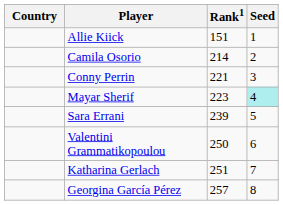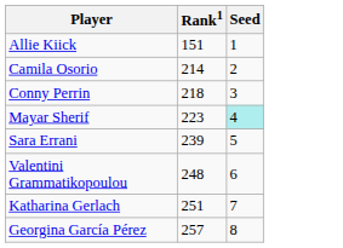 <table class="sortable wikitable">
 <tr>
-<th width="70">Country</th>
 <th width="175">Player</th>
 <th>Rank<sup>1</sup></th>
 <th>Seed</th>
 </tr>
 <tr>
-<td></td>
 <td><a href='#'>Allie Kiick</a></td>
 <td>151</td>
 <td>1</td>
 </tr>
 <tr>
-<td></td>
 <td><a href='#'>Camila Osorio</a></td>
 <td>214</td>
 <td>2</td>
 </tr>
 <tr>
-<td></td>
 <td><a href='#'>Conny Perrin</a></td>
-<td>221</td>
+<td>218</td>
 <td>3</td>
 </tr>
 <tr>
-<td></td>
 <td><a href='#'>Mayar Sherif</a></td>
 <td>223</td>
 <td style="background: paleturquoise;">4</td>
 </tr>
 <tr>
-<td></td>
 <td><a href='#'>Sara Errani</a></td>
 <td>239</td>
 <td>5</td>
 </tr>
 <tr>
-<td></td>
 <td><a href='#'>Valentini Grammatikopoulou</a></td>
-<td>250</td>
+<td>248</td>
 <td>6</td>
 </tr>
 <tr>
-<td></td>
 <td><a href='#'>Katharina Gerlach</a></td>
 <td>251</td>
 <td>7</td>
 </tr>
 <tr>
-<td></td>
 <td><a href='#'>Georgina García Pérez</a></td>
 <td>257</td>
 <td>8</td>
 </tr>
 </table>
